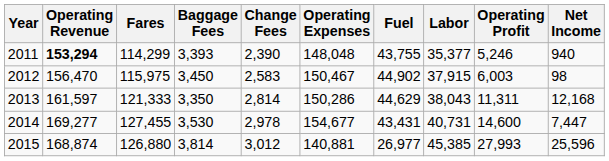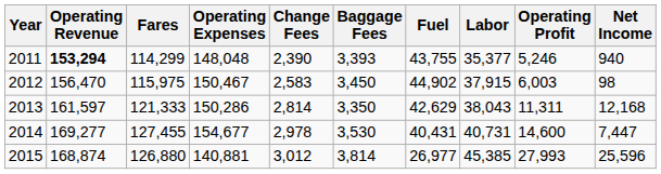 <table class="wikitable sortable">
 <tr>
 <th>Year</th>
 <th>Operating<br>Revenue</th>
 <th>Fares</th>
+<th>Operating<br>Expenses</th>
+<th>Change<br>Fees</th>
 <th>Baggage<br>Fees</th>
-<th>Change<br>Fees</th>
-<th>Operating<br>Expenses</th>
 <th>Fuel</th>
 <th>Labor</th>
 <th>Operating<br>Profit</th>
 <th>Net<br>Income</th>
 </tr>
 <tr>
 <td>2011</td>
 <td><strong>153,294</strong></td>
 <td>114,299</td>
+<td>148,048</td>
+<td>2,390</td>
 <td>3,393</td>
-<td>2,390</td>
-<td>148,048</td>
 <td>43,755</td>
 <td>35,377</td>
 <td>5,246</td>
 <td>940</td>
 </tr>
 <tr>
 <td>2012</td>
 <td>156,470</td>
 <td>115,975</td>
+<td>150,467</td>
+<td>2,583</td>
 <td>3,450</td>
-<td>2,583</td>
-<td>150,467</td>
 <td>44,902</td>
 <td>37,915</td>
 <td>6,003</td>
 <td>98</td>
 </tr>
 <tr>
 <td>2013</td>
 <td>161,597</td>
 <td>121,333</td>
+<td>150,286</td>
+<td>2,814</td>
 <td>3,350</td>
-<td>2,814</td>
-<td>150,286</td>
-<td>44,629</td>
+<td>42,629</td>
 <td>38,043</td>
 <td>11,311</td>
 <td>12,168</td>
 </tr>
 <tr>
 <td>2014</td>
 <td>169,277</td>
 <td>127,455</td>
+<td>154,677</td>
+<td>2,978</td>
 <td>3,530</td>
-<td>2,978</td>
-<td>154,677</td>
-<td>43,431</td>
+<td>40,431</td>
 <td>40,731</td>
 <td>14,600</td>
 <td>7,447</td>
 </tr>
 <tr>
 <td>2015</td>
 <td>168,874</td>
 <td>126,880</td>
+<td>140,881</td>
+<td>3,012</td>
 <td>3,814</td>
-<td>3,012</td>
-<td>140,881</td>
 <td>26,977</td>
 <td>45,385</td>
 <td>27,993</td>
 <td>25,596</td>
 </tr>
 </table>
